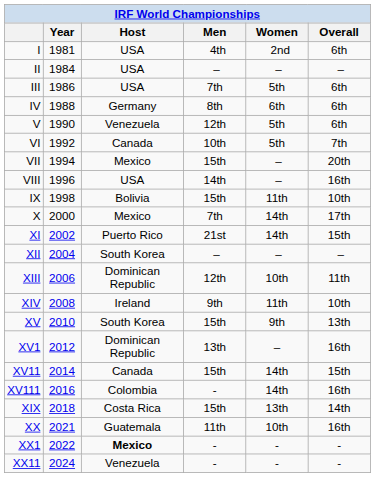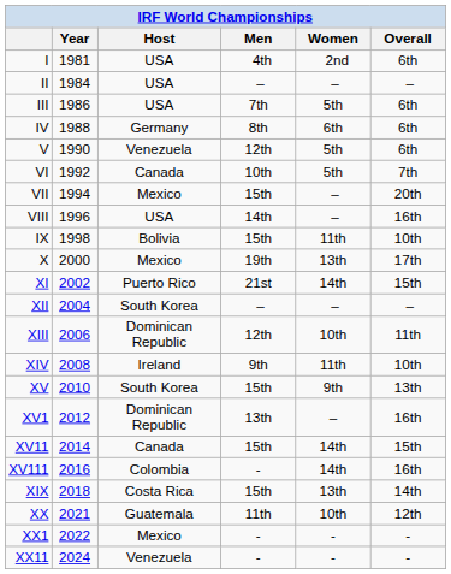 <table class="wikitable" style=font-size:90%>
 <tr>
 <th colspan=6 style="background:#ccddee;"><a href='#'>IRF World Championships</a></th>
 </tr>
 <tr>
 <th width=30></th>
 <th width=40>Year</th>
 <th width=120>Host</th>
 <th width=70>Men</th>
 <th width=70>Women</th>
 <th width=70>Overall</th>
 </tr>
 <tr align="center">
 <td align="right">I</td>
 <td align="center">1981</td>
 <td align="center">USA</td>
 <td>  4th</td>
 <td>  2nd</td>
 <td>6th</td>
 </tr>
 <tr align="center">
 <td align="right">II</td>
 <td align="center">1984</td>
 <td align="center">USA</td>
 <td> –</td>
 <td> –</td>
 <td> –</td>
 </tr>
 <tr align="center">
 <td align="right">III</td>
 <td align="center">1986</td>
 <td align="center">USA</td>
 <td>7th</td>
 <td>5th</td>
 <td>6th</td>
 </tr>
 <tr align="center">
 <td align="right">IV</td>
 <td align="center">1988</td>
 <td align="center">Germany</td>
 <td>8th</td>
 <td>6th</td>
 <td>6th</td>
 </tr>
 <tr align="center">
 <td align="right">V</td>
 <td align="center">1990</td>
 <td align="center">Venezuela</td>
 <td>12th</td>
 <td>5th</td>
 <td>6th</td>
 </tr>
 <tr align="center">
 <td align="right">VI</td>
 <td align="center">1992</td>
 <td align="center">Canada</td>
 <td>10th</td>
 <td>5th</td>
 <td>7th</td>
 </tr>
 <tr align="center">
 <td align="right">VII</td>
 <td align="center">1994</td>
 <td align="center">Mexico</td>
 <td>15th</td>
 <td> –</td>
 <td>20th</td>
 </tr>
 <tr align="center">
 <td align="right">VIII</td>
 <td align="center">1996</td>
 <td align="center">USA</td>
 <td>14th</td>
 <td> –</td>
 <td>16th</td>
 </tr>
 <tr align="center">
 <td align="right">IX</td>
 <td align="center">1998</td>
 <td align="center">Bolivia</td>
 <td>15th</td>
 <td>11th</td>
 <td>10th</td>
 </tr>
 <tr align="center">
 <td align="right">X</td>
 <td align="center">2000</td>
 <td align="center">Mexico</td>
-<td>7th</td>
-<td>14th</td>
+<td>19th</td>
+<td>13th</td>
 <td>17th</td>
 </tr>
 <tr align="center">
 <td align="right"><a href='#'>XI</a></td>
 <td align="center"><a href='#'>2002</a></td>
 <td align="center">Puerto Rico</td>
 <td>21st</td>
 <td>14th</td>
 <td>15th</td>
 </tr>
 <tr align="center">
 <td align="right"><a href='#'>XII</a></td>
 <td align="center"><a href='#'>2004</a></td>
 <td align="center">South Korea</td>
 <td> –</td>
 <td> –</td>
 <td> –</td>
 </tr>
 <tr align="center">
 <td align="right"><a href='#'>XIII</a></td>
 <td align="center"><a href='#'>2006</a></td>
 <td align="center">Dominican Republic</td>
 <td>12th</td>
 <td>10th</td>
 <td>11th</td>
 </tr>
 <tr align="center">
 <td align="right"><a href='#'>XIV</a></td>
 <td align="center"><a href='#'>2008</a></td>
 <td align="center">Ireland</td>
 <td>9th</td>
 <td>11th</td>
 <td>10th</td>
 </tr>
 <tr align="center">
 <td align="right"><a href='#'>XV</a></td>
 <td align="center"><a href='#'>2010</a></td>
 <td align="center">South Korea</td>
 <td>15th</td>
 <td>9th</td>
 <td>13th</td>
 </tr>
 <tr align="center">
 <td align="right"><a href='#'>XV1</a></td>
 <td align="center"><a href='#'>2012</a></td>
 <td align="center">Dominican Republic</td>
 <td>13th</td>
 <td>–</td>
 <td>16th</td>
 </tr>
 <tr align="center">
 <td align="right"><a href='#'>XV11</a></td>
 <td align="center"><a href='#'>2014</a></td>
 <td align="center">Canada</td>
 <td>15th</td>
 <td>14th</td>
 <td>15th</td>
 </tr>
 <tr align="center">
 <td align="right"><a href='#'>XV111</a></td>
 <td align="center"><a href='#'>2016</a></td>
 <td align="center">Colombia</td>
 <td>-</td>
 <td>14th</td>
 <td>16th</td>
 </tr>
 <tr align="center">
 <td align="right"><a href='#'>XIX</a></td>
 <td align="center"><a href='#'>2018</a></td>
 <td align="center">Costa Rica</td>
 <td>15th</td>
 <td>13th</td>
 <td>14th</td>
 </tr>
 <tr align="center">
 <td align="right"><a href='#'>XX</a></td>
 <td align="center"><a href='#'>2021</a></td>
 <td align="center">Guatemala</td>
 <td>11th</td>
 <td>10th</td>
-<td>16th</td>
+<td>12th</td>
 </tr>
 <tr align="center">
 <td align="right"><a href='#'>XX1</a></td>
 <td align="center"><a href='#'>2022</a></td>
-<td align="center"><strong>Mexico</strong></td>
+<td align="center">Mexico</td>
 <td>-</td>
 <td>-</td>
 <td>-</td>
 </tr>
 <tr align="center">
 <td align="right"><a href='#'>XX11</a></td>
 <td align="center"><a href='#'>2024</a></td>
 <td align="center">Venezuela</td>
 <td>-</td>
 <td>-</td>
 <td>-</td>
 </tr>
 </table>
